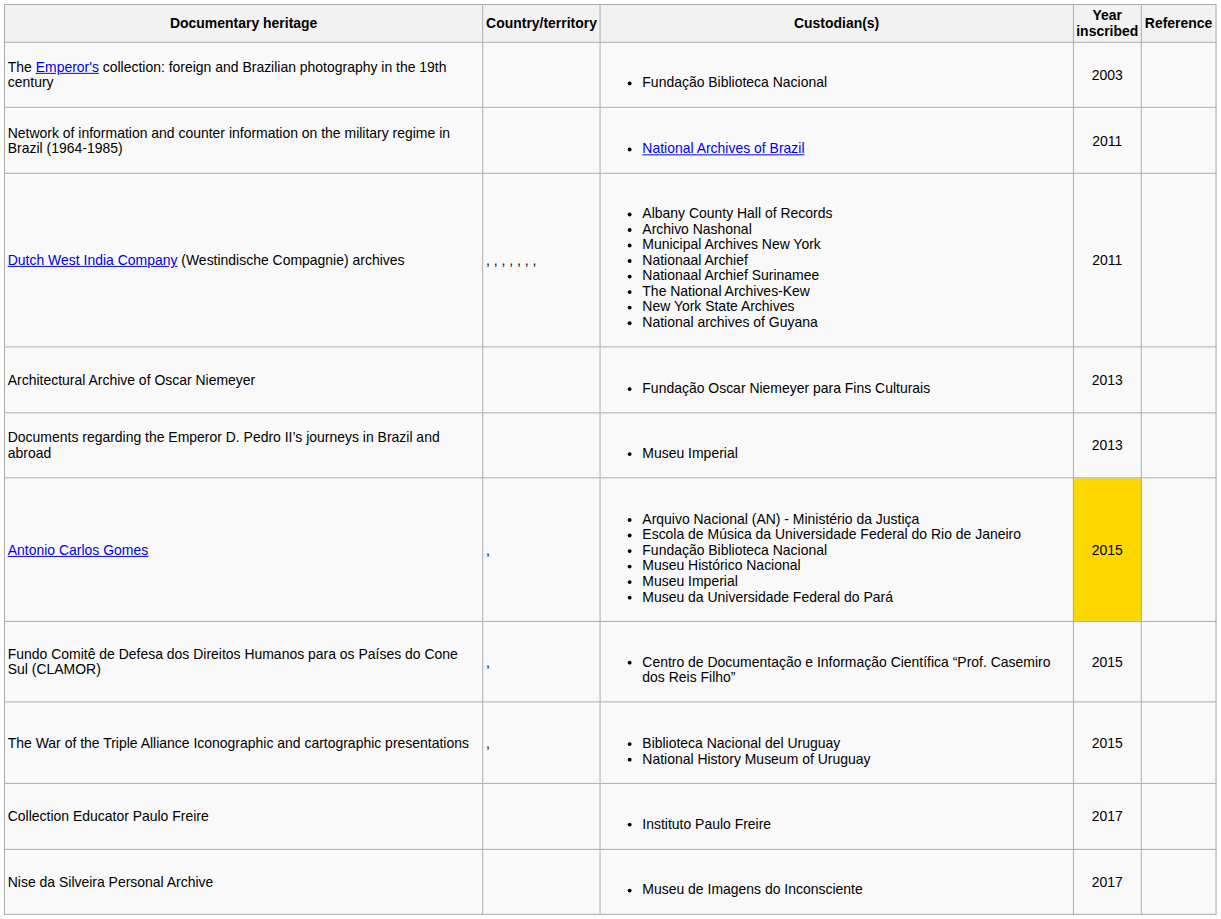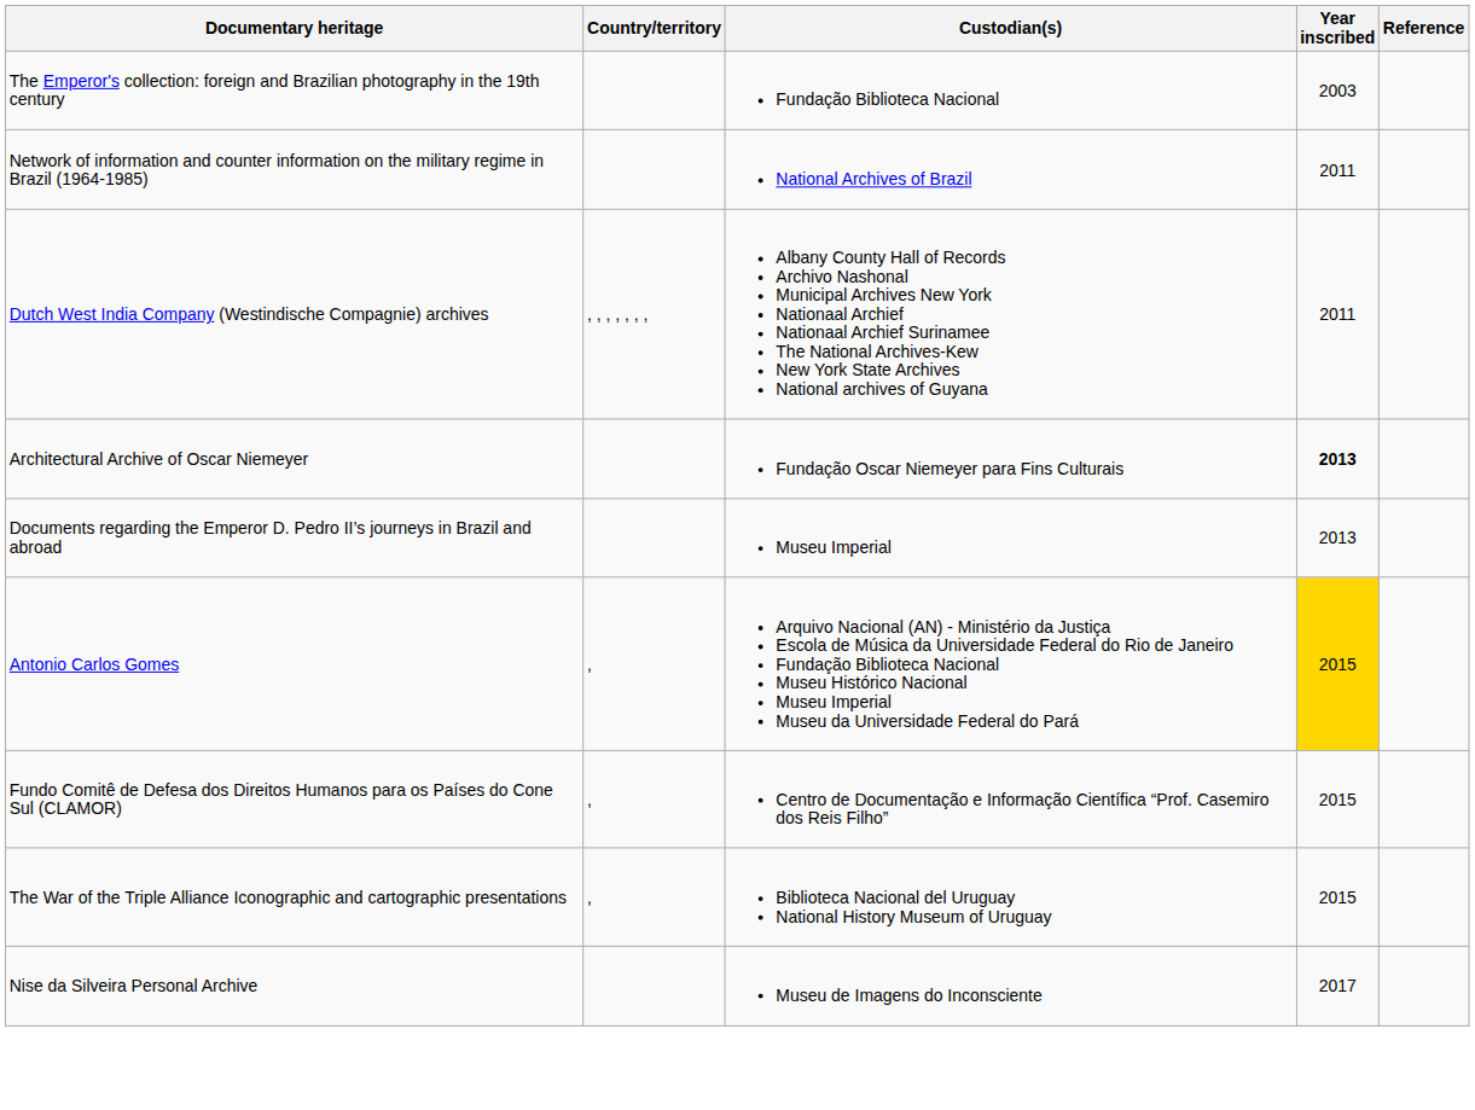 <table class="wikitable sortable" style="font-size: 90%;">
 <tr>
 <th>Documentary heritage</th>
 <th>Country/territory</th>
 <th>Custodian(s)</th>
 <th>Year<br>inscribed</th>
 <th>Reference</th>
 </tr>
 <tr>
 <td>The <a href='#'>Emperor's</a> collection: foreign and Brazilian photography in the 19th century</td>
 <td></td>
 <td><br><ul><li>Fundação Biblioteca Nacional</li></ul></td>
 <td align="center">2003</td>
 <td align="center"></td>
 </tr>
 <tr>
 <td>Network of information and counter information on the military regime in Brazil (1964-1985)</td>
 <td></td>
 <td><br><ul><li><a href='#'>National Archives of Brazil</a></li></ul></td>
 <td align="center">2011</td>
 <td align="center"></td>
 </tr>
 <tr>
 <td><a href='#'>Dutch West India Company</a> (Westindische Compagnie) archives</td>
 <td>, , ,  , , , , </td>
 <td><br><ul><li>Albany County Hall of Records</li><li>Archivo Nashonal</li><li>Municipal Archives New York</li><li>Nationaal Archief</li><li>Nationaal Archief Surinamee</li><li>The National Archives-Kew</li><li>New York State Archives</li><li>National archives of Guyana</li></ul></td>
 <td align="center">2011</td>
 <td align="center"></td>
 </tr>
 <tr>
 <td>Architectural Archive of Oscar Niemeyer</td>
 <td></td>
 <td><br><ul><li>Fundação Oscar Niemeyer para Fins Culturais</li></ul></td>
-<td align="center">2013</td>
+<td align="center"><strong>2013</strong></td>
 <td align="center"></td>
 </tr>
 <tr>
 <td>Documents regarding the Emperor D. Pedro II’s journeys in Brazil and abroad</td>
 <td></td>
 <td><br><ul><li>Museu Imperial</li></ul></td>
 <td align="center">2013</td>
 <td align="center"></td>
 </tr>
 <tr>
 <td><a href='#'>Antonio Carlos Gomes</a></td>
 <td>, </td>
 <td><br><ul><li>Arquivo Nacional (AN) - Ministério da Justiça</li><li>Escola de Música da Universidade Federal do Rio de Janeiro</li><li>Fundação Biblioteca Nacional</li><li>Museu Histórico Nacional</li><li>Museu Imperial</li><li>Museu da Universidade Federal do Pará</li></ul></td>
 <td align="center" style="background: gold;">2015</td>
 <td align="center"></td>
 </tr>
 <tr>
 <td>Fundo Comitê de Defesa dos Direitos Humanos para os Países do Cone Sul (CLAMOR)</td>
 <td>, </td>
 <td><br><ul><li>Centro de Documentação e Informação Científica “Prof. Casemiro dos Reis Filho”</li></ul></td>
 <td align="center">2015</td>
 <td align="center"></td>
 </tr>
 <tr>
 <td>The War of the Triple Alliance Iconographic and cartographic presentations</td>
 <td>, </td>
 <td><br><ul><li>Biblioteca Nacional del Uruguay</li><li>National History Museum of Uruguay</li></ul></td>
 <td align="center">2015</td>
 <td align="center"></td>
 </tr>
 <tr>
-<td>Collection Educator Paulo Freire</td>
-<td></td>
-<td><br><ul><li>Instituto Paulo Freire</li></ul></td>
-<td align="center">2017</td>
-<td align="center"></td>
-</tr>
-<tr>
 <td>Nise da Silveira Personal Archive</td>
 <td></td>
 <td><br><ul><li>Museu de Imagens do Inconsciente</li></ul></td>
 <td align="center">2017</td>
 <td align="center"></td>
 </tr>
 </table>
